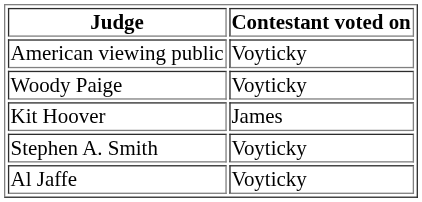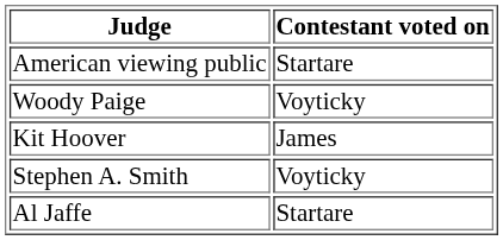 <table border=1>
 <tr>
 <th>Judge</th>
 <th>Contestant voted on</th>
 </tr>
 <tr>
 <td>American viewing public</td>
-<td>Voyticky</td>
+<td>Startare</td>
 </tr>
 <tr>
 <td>Woody Paige</td>
 <td>Voyticky</td>
 </tr>
 <tr>
 <td>Kit Hoover</td>
 <td>James</td>
 </tr>
 <tr>
 <td>Stephen A. Smith</td>
 <td>Voyticky</td>
 </tr>
 <tr>
 <td>Al Jaffe</td>
-<td>Voyticky</td>
+<td>Startare</td>
 </tr>
 </table>
